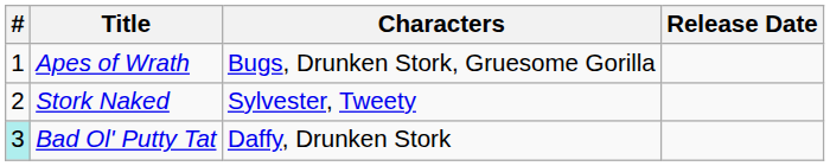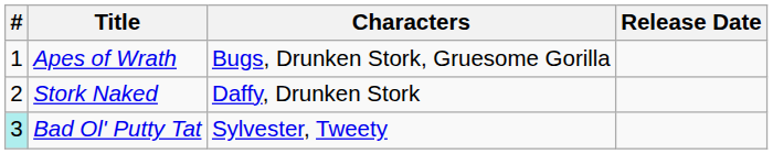 <table class="wikitable sortable">
 <tr>
 <th>#</th>
 <th>Title</th>
 <th>Characters</th>
 <th>Release Date</th>
 </tr>
 <tr>
 <td>1</td>
 <td><em><a href='#'>Apes of Wrath</a></em> </td>
 <td><a href='#'>Bugs</a>, Drunken Stork, Gruesome Gorilla</td>
 <td></td>
 </tr>
 <tr>
 <td>2</td>
 <td><em><a href='#'>Stork Naked</a></em> </td>
-<td><a href='#'>Sylvester</a>, <a href='#'>Tweety</a></td>
+<td><a href='#'>Daffy</a>, Drunken Stork</td>
 <td></td>
 </tr>
 <tr>
 <td style="background: paleturquoise;">3</td>
 <td><em><a href='#'>Bad Ol' Putty Tat</a></em></td>
-<td><a href='#'>Daffy</a>, Drunken Stork</td>
+<td><a href='#'>Sylvester</a>, <a href='#'>Tweety</a></td>
 <td></td>
 </tr>
 </table>
